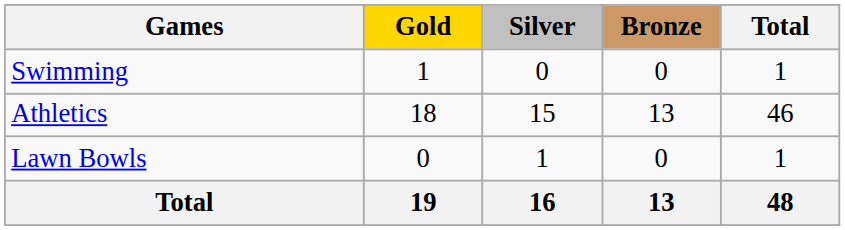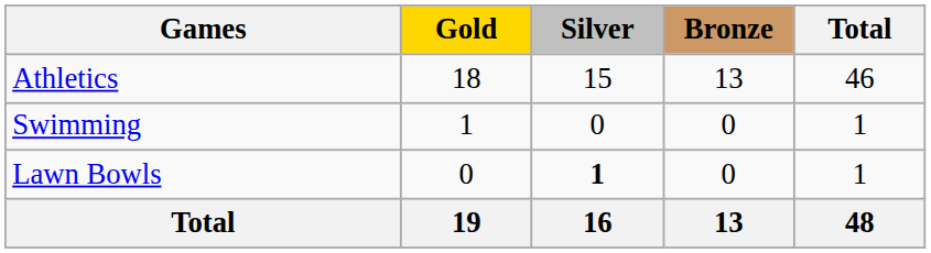 <table class="wikitable" style="text-align:center; font-size:90%;">
 <tr>
 <th style="width:13em;">Games</th>
 <th style="width:4em; background:gold;">Gold</th>
 <th style="width:4em; background:silver;">Silver</th>
 <th style="width:4em; background:#cc9966;">Bronze</th>
 <th style="width:4em;">Total</th>
 </tr>
 <tr>
+<td align=left> <a href='#'>Athletics</a></td>
+<td>18</td>
+<td>15</td>
+<td>13</td>
+<td>46</td>
+</tr>
+<tr>
 <td align=left> <a href='#'>Swimming</a></td>
 <td>1</td>
 <td>0</td>
 <td>0</td>
 <td>1</td>
 </tr>
 <tr>
-<td align=left> <a href='#'>Athletics</a></td>
-<td>18</td>
-<td>15</td>
-<td>13</td>
-<td>46</td>
-</tr>
-<tr>
 <td align=left> <a href='#'>Lawn Bowls</a></td>
 <td>0</td>
-<td>1</td>
+<td><strong>1</strong></td>
 <td>0</td>
 <td>1</td>
 </tr>
 <tr>
 <th>Total</th>
 <th>19</th>
 <th>16</th>
 <th>13</th>
 <th>48</th>
 </tr>
 </table>
